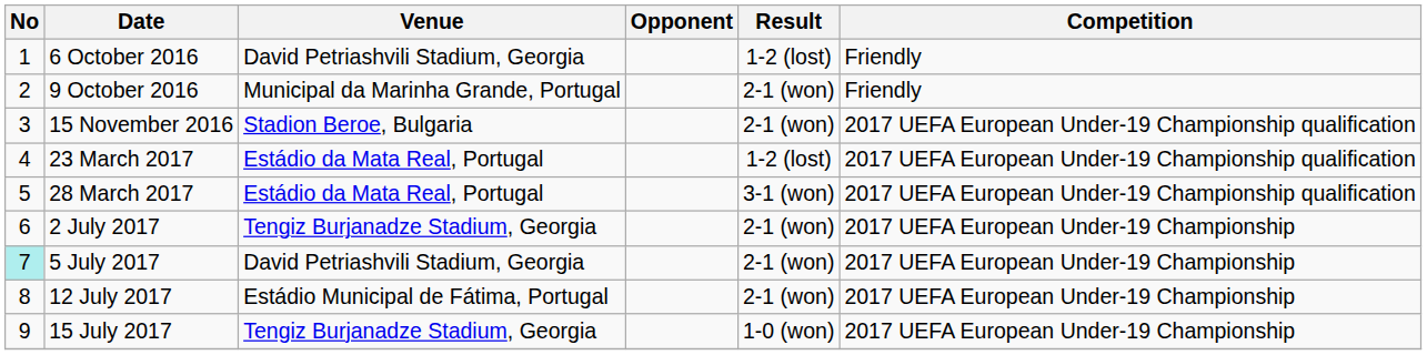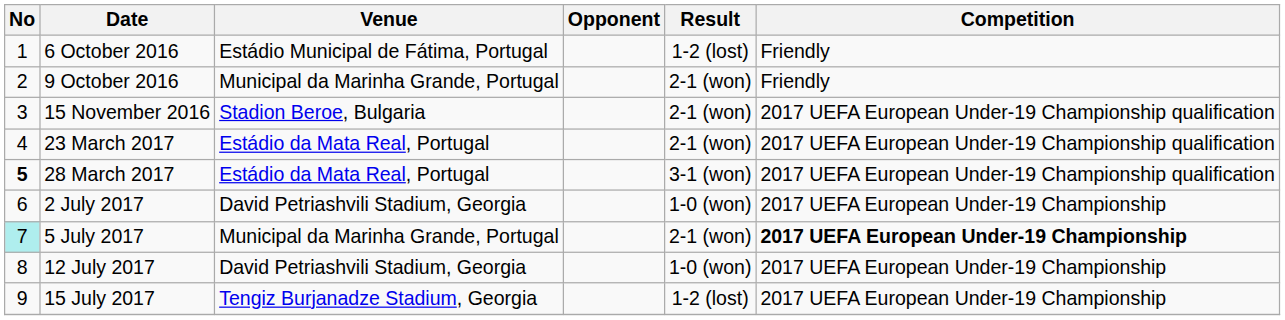 <table class="wikitable">
 <tr>
 <th>No</th>
 <th>Date</th>
 <th>Venue</th>
 <th>Opponent</th>
 <th>Result</th>
 <th>Competition</th>
 </tr>
 <tr>
 <td align=center>1</td>
 <td>6 October 2016</td>
-<td>David Petriashvili Stadium, Georgia</td>
+<td>Estádio Municipal de Fátima, Portugal</td>
 <td></td>
 <td align=center>1-2 (lost)</td>
 <td>Friendly</td>
 </tr>
 <tr>
 <td align=center>2</td>
 <td>9 October 2016</td>
 <td>Municipal da Marinha Grande, Portugal</td>
 <td></td>
 <td align=center>2-1 (won)</td>
 <td>Friendly</td>
 </tr>
 <tr>
 <td align=center>3</td>
 <td>15 November 2016</td>
 <td><a href='#'>Stadion Beroe</a>, Bulgaria</td>
 <td></td>
 <td align=center>2-1 (won)</td>
 <td>2017 UEFA European Under-19 Championship qualification</td>
 </tr>
 <tr>
 <td align=center>4</td>
 <td>23 March 2017</td>
 <td><a href='#'>Estádio da Mata Real</a>, Portugal</td>
 <td></td>
-<td align=center>1-2 (lost)</td>
+<td align=center>2-1 (won)</td>
 <td>2017 UEFA European Under-19 Championship qualification</td>
 </tr>
 <tr>
-<td align=center>5</td>
+<td align=center><strong>5</strong></td>
 <td>28 March 2017</td>
 <td><a href='#'>Estádio da Mata Real</a>, Portugal</td>
 <td></td>
 <td align=center>3-1 (won)</td>
 <td>2017 UEFA European Under-19 Championship qualification</td>
 </tr>
 <tr>
 <td align=center>6</td>
 <td>2 July 2017</td>
-<td><a href='#'>Tengiz Burjanadze Stadium</a>, Georgia</td>
+<td>David Petriashvili Stadium, Georgia</td>
 <td></td>
-<td align=center>2-1 (won)</td>
+<td align=center>1-0 (won)</td>
 <td>2017 UEFA European Under-19 Championship</td>
 </tr>
 <tr>
 <td align=center style="background: paleturquoise;">7</td>
 <td>5 July 2017</td>
-<td>David Petriashvili Stadium, Georgia</td>
+<td>Municipal da Marinha Grande, Portugal</td>
 <td></td>
 <td align=center>2-1 (won)</td>
-<td>2017 UEFA European Under-19 Championship</td>
+<td><strong>2017 UEFA European Under-19 Championship</strong></td>
 </tr>
 <tr>
 <td align=center>8</td>
 <td>12 July 2017</td>
-<td>Estádio Municipal de Fátima, Portugal</td>
+<td>David Petriashvili Stadium, Georgia</td>
 <td></td>
-<td align=center>2-1 (won)</td>
+<td align=center>1-0 (won)</td>
 <td>2017 UEFA European Under-19 Championship</td>
 </tr>
 <tr>
 <td align=center>9</td>
 <td>15 July 2017</td>
 <td><a href='#'>Tengiz Burjanadze Stadium</a>, Georgia</td>
 <td></td>
-<td align=center>1-0 (won)</td>
+<td align=center>1-2 (lost)</td>
 <td>2017 UEFA European Under-19 Championship</td>
 </tr>
 <tr>
 </tr>
 </table>
